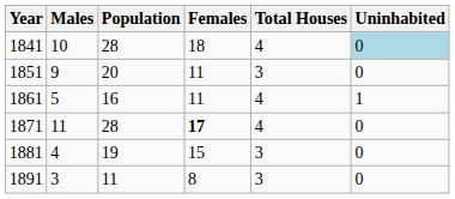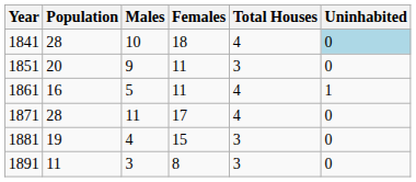 <table class="wikitable">
 <tr>
 <th>Year</th>
+<th>Population</th>
 <th>Males</th>
-<th>Population</th>
 <th>Females</th>
 <th>Total Houses</th>
 <th>Uninhabited</th>
 </tr>
 <tr>
 <td>1841</td>
+<td>28</td>
 <td>10</td>
-<td>28</td>
 <td>18</td>
 <td>4</td>
 <td style="background: lightblue;">0</td>
 </tr>
 <tr>
 <td>1851</td>
+<td>20</td>
 <td>9</td>
-<td>20</td>
 <td>11</td>
 <td>3</td>
 <td>0</td>
 </tr>
 <tr>
 <td>1861</td>
+<td>16</td>
 <td>5</td>
-<td>16</td>
 <td>11</td>
 <td>4</td>
 <td>1</td>
 </tr>
 <tr>
 <td>1871</td>
+<td>28</td>
 <td>11</td>
-<td>28</td>
-<td><strong>17</strong></td>
+<td>17</td>
 <td>4</td>
 <td>0</td>
 </tr>
 <tr>
 <td>1881</td>
+<td>19</td>
 <td>4</td>
-<td>19</td>
 <td>15</td>
 <td>3</td>
 <td>0</td>
 </tr>
 <tr>
 <td>1891</td>
+<td>11</td>
 <td>3</td>
-<td>11</td>
 <td>8</td>
 <td>3</td>
 <td>0</td>
 </tr>
 </table>
